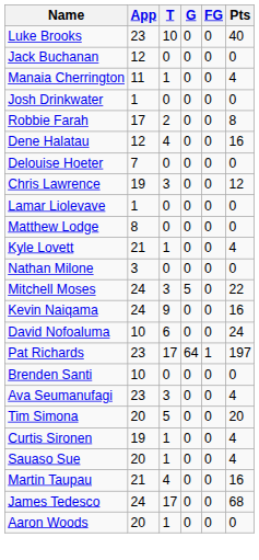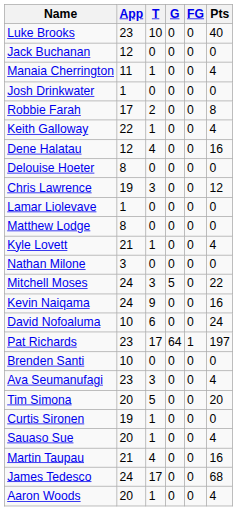 <table class="wikitable sortable">
 <tr>
 <th>Name</th>
 <th><a href='#'>App</a></th>
 <th><a href='#'>T</a></th>
 <th><a href='#'>G</a></th>
 <th><a href='#'>FG</a></th>
 <th>Pts</th>
 </tr>
 <tr>
 <td><a href='#'>Luke Brooks</a></td>
 <td>23</td>
 <td>10</td>
 <td>0</td>
 <td>0</td>
 <td>40</td>
 </tr>
 <tr>
 <td><a href='#'>Jack Buchanan</a></td>
 <td>12</td>
 <td>0</td>
 <td>0</td>
 <td>0</td>
 <td>0</td>
 </tr>
 <tr>
 <td><a href='#'>Manaia Cherrington</a></td>
 <td>11</td>
 <td>1</td>
 <td>0</td>
 <td>0</td>
 <td>4</td>
 </tr>
 <tr>
 <td><a href='#'>Josh Drinkwater</a></td>
 <td>1</td>
 <td>0</td>
 <td>0</td>
 <td>0</td>
 <td>0</td>
 </tr>
 <tr>
 <td><a href='#'>Robbie Farah</a></td>
 <td>17</td>
 <td>2</td>
 <td>0</td>
 <td>0</td>
 <td>8</td>
 </tr>
 <tr>
+<td><a href='#'>Keith Galloway</a></td>
+<td>22</td>
+<td>1</td>
+<td>0</td>
+<td>0</td>
+<td>4</td>
+</tr>
+<tr>
 <td><a href='#'>Dene Halatau</a></td>
 <td>12</td>
 <td>4</td>
 <td>0</td>
 <td>0</td>
 <td>16</td>
 </tr>
 <tr>
 <td><a href='#'>Delouise Hoeter</a></td>
-<td>7</td>
+<td>8</td>
 <td>0</td>
 <td>0</td>
 <td>0</td>
 <td>0</td>
 </tr>
 <tr>
 <td><a href='#'>Chris Lawrence</a></td>
 <td>19</td>
 <td>3</td>
 <td>0</td>
 <td>0</td>
 <td>12</td>
 </tr>
 <tr>
 <td><a href='#'>Lamar Liolevave</a></td>
 <td>1</td>
 <td>0</td>
 <td>0</td>
 <td>0</td>
 <td>0</td>
 </tr>
 <tr>
 <td><a href='#'>Matthew Lodge</a></td>
 <td>8</td>
 <td>0</td>
 <td>0</td>
 <td>0</td>
 <td>0</td>
 </tr>
 <tr>
 <td><a href='#'>Kyle Lovett</a></td>
 <td>21</td>
 <td>1</td>
 <td>0</td>
 <td>0</td>
 <td>4</td>
 </tr>
 <tr>
 <td><a href='#'>Nathan Milone</a></td>
 <td>3</td>
 <td>0</td>
 <td>0</td>
 <td>0</td>
 <td>0</td>
 </tr>
 <tr>
 <td><a href='#'>Mitchell Moses</a></td>
 <td>24</td>
 <td>3</td>
 <td>5</td>
 <td>0</td>
 <td>22</td>
 </tr>
 <tr>
 <td><a href='#'>Kevin Naiqama</a></td>
 <td>24</td>
 <td>9</td>
 <td>0</td>
 <td>0</td>
 <td>16</td>
 </tr>
 <tr>
 <td><a href='#'>David Nofoaluma</a></td>
 <td>10</td>
 <td>6</td>
 <td>0</td>
 <td>0</td>
 <td>24</td>
 </tr>
 <tr>
 <td><a href='#'>Pat Richards</a></td>
 <td>23</td>
 <td>17</td>
 <td>64</td>
 <td>1</td>
 <td>197</td>
 </tr>
 <tr>
 <td><a href='#'>Brenden Santi</a></td>
 <td>10</td>
 <td>0</td>
 <td>0</td>
 <td>0</td>
 <td>0</td>
 </tr>
 <tr>
 <td><a href='#'>Ava Seumanufagi</a></td>
 <td>23</td>
 <td>3</td>
 <td>0</td>
 <td>0</td>
 <td>4</td>
 </tr>
 <tr>
 <td><a href='#'>Tim Simona</a></td>
 <td>20</td>
 <td>5</td>
 <td>0</td>
 <td>0</td>
 <td>20</td>
 </tr>
 <tr>
 <td><a href='#'>Curtis Sironen</a></td>
 <td>19</td>
 <td>1</td>
 <td>0</td>
 <td>0</td>
-<td>4</td>
+<td>0</td>
 </tr>
 <tr>
 <td><a href='#'>Sauaso Sue</a></td>
 <td>20</td>
 <td>1</td>
 <td>0</td>
 <td>0</td>
 <td>4</td>
 </tr>
 <tr>
 <td><a href='#'>Martin Taupau</a></td>
 <td>21</td>
 <td>4</td>
 <td>0</td>
 <td>0</td>
 <td>16</td>
 </tr>
 <tr>
 <td><a href='#'>James Tedesco</a></td>
 <td>24</td>
 <td>17</td>
 <td>0</td>
 <td>0</td>
 <td>68</td>
 </tr>
 <tr>
 <td><a href='#'>Aaron Woods</a></td>
 <td>20</td>
 <td>1</td>
 <td>0</td>
 <td>0</td>
-<td>0</td>
+<td>4</td>
 </tr>
 </table>
